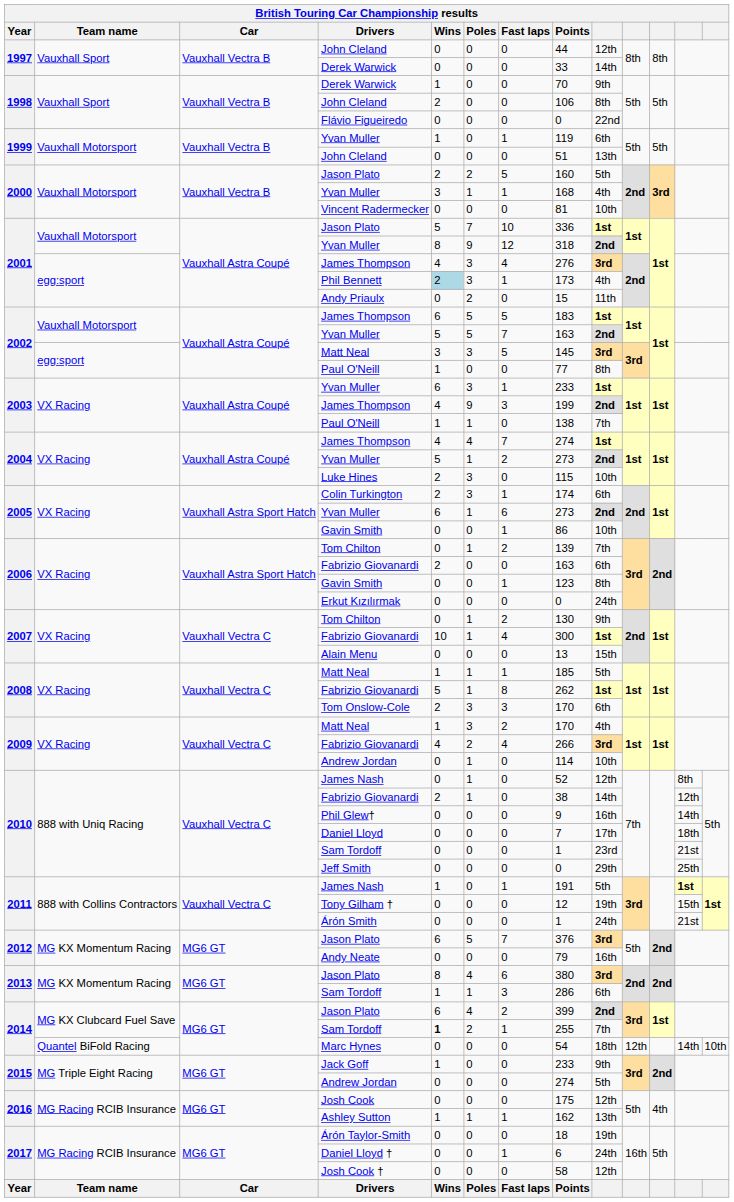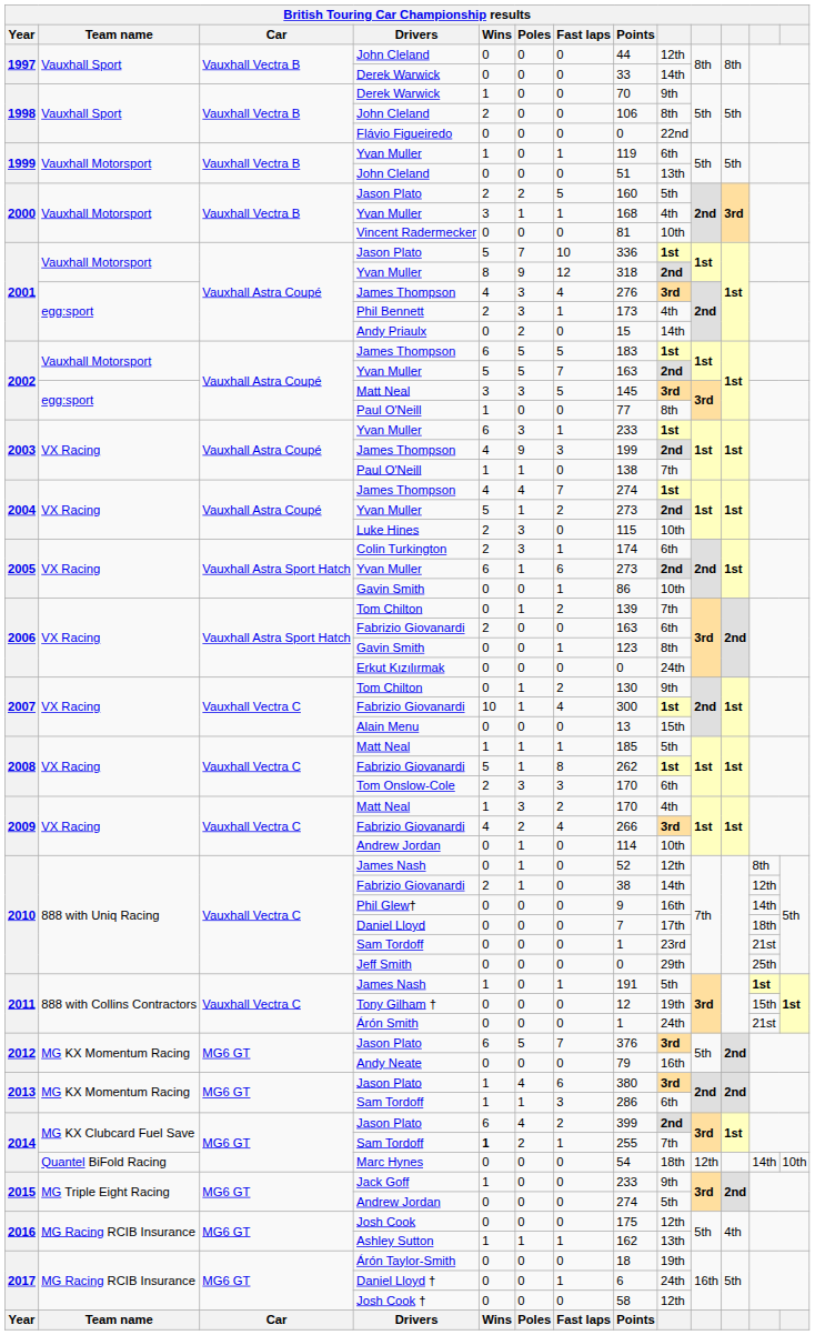 <table class="wikitable" style="font-size:95%;">
 <tr>
 <th colspan=13><a href='#'>British Touring Car Championship</a> results</th>
 </tr>
 <tr>
 <th>Year</th>
 <th>Team name</th>
 <th>Car</th>
 <th>Drivers</th>
 <th>Wins</th>
 <th>Poles</th>
 <th>Fast laps</th>
 <th>Points</th>
 <th></th>
 <th></th>
 <th></th>
 <th></th>
 <th></th>
 </tr>
 <tr>
 <th rowspan=2><a href='#'>1997</a></th>
 <td rowspan=2><a href='#'>Vauxhall Sport</a></td>
 <td rowspan=2><a href='#'>Vauxhall Vectra B</a></td>
 <td> <a href='#'>John Cleland</a></td>
 <td>0</td>
 <td>0</td>
 <td>0</td>
 <td>44</td>
 <td>12th</td>
 <td rowspan=2>8th</td>
 <td rowspan=2>8th</td>
 <td rowspan=2 colspan=2 align=center></td>
 </tr>
 <tr>
 <td> <a href='#'>Derek Warwick</a></td>
 <td>0</td>
 <td>0</td>
 <td>0</td>
 <td>33</td>
 <td>14th</td>
 </tr>
 <tr>
 <th rowspan=3><a href='#'>1998</a></th>
 <td rowspan=3><a href='#'>Vauxhall Sport</a></td>
 <td rowspan=3><a href='#'>Vauxhall Vectra B</a></td>
 <td> <a href='#'>Derek Warwick</a></td>
 <td>1</td>
 <td>0</td>
 <td>0</td>
 <td>70</td>
 <td>9th</td>
 <td rowspan=3>5th</td>
 <td rowspan=3>5th</td>
 <td rowspan=3 colspan=2 align=center></td>
 </tr>
 <tr>
 <td> <a href='#'>John Cleland</a></td>
 <td>2</td>
 <td>0</td>
 <td>0</td>
 <td>106</td>
 <td>8th</td>
 </tr>
 <tr>
 <td> <a href='#'>Flávio Figueiredo</a></td>
 <td>0</td>
 <td>0</td>
 <td>0</td>
 <td>0</td>
 <td>22nd</td>
 </tr>
 <tr>
 <th rowspan=2><a href='#'>1999</a></th>
 <td rowspan=2><a href='#'>Vauxhall Motorsport</a></td>
 <td rowspan=2><a href='#'>Vauxhall Vectra B</a></td>
 <td> <a href='#'>Yvan Muller</a></td>
 <td>1</td>
 <td>0</td>
 <td>1</td>
 <td>119</td>
 <td>6th</td>
 <td rowspan=2>5th</td>
 <td rowspan=2>5th</td>
 <td rowspan=2 colspan=2 align=center></td>
 </tr>
 <tr>
 <td> <a href='#'>John Cleland</a></td>
 <td>0</td>
 <td>0</td>
 <td>0</td>
 <td>51</td>
 <td>13th</td>
 </tr>
 <tr>
 <th rowspan=3><a href='#'>2000</a></th>
 <td rowspan=3><a href='#'>Vauxhall Motorsport</a></td>
 <td rowspan=3><a href='#'>Vauxhall Vectra B</a></td>
 <td> <a href='#'>Jason Plato</a></td>
 <td>2</td>
 <td>2</td>
 <td>5</td>
 <td>160</td>
 <td>5th</td>
 <td rowspan=3 style="background:#DFDFDF;"><strong>2nd</strong></td>
 <td rowspan=3 style="background:#FFDF9F;"><strong>3rd</strong></td>
 <td rowspan=3 colspan=2 align=center></td>
 </tr>
 <tr>
 <td> <a href='#'>Yvan Muller</a></td>
 <td>3</td>
 <td>1</td>
 <td>1</td>
 <td>168</td>
 <td>4th</td>
 </tr>
 <tr>
 <td> <a href='#'>Vincent Radermecker</a></td>
 <td>0</td>
 <td>0</td>
 <td>0</td>
 <td>81</td>
 <td>10th</td>
 </tr>
 <tr>
 <th rowspan=5><a href='#'>2001</a></th>
 <td rowspan=2><a href='#'>Vauxhall Motorsport</a></td>
 <td rowspan=5><a href='#'>Vauxhall Astra Coupé</a></td>
 <td> <a href='#'>Jason Plato</a></td>
 <td>5</td>
 <td>7</td>
 <td>10</td>
 <td>336</td>
 <td style="background:#FFFFBF;"><strong>1st</strong></td>
 <td rowspan=2 style="background:#FFFFBF;"><strong>1st</strong></td>
 <td rowspan=5 style="background:#FFFFBF;"><strong>1st</strong></td>
 <td rowspan=2 colspan=2 align=center></td>
 </tr>
 <tr>
 <td> <a href='#'>Yvan Muller</a></td>
 <td>8</td>
 <td>9</td>
 <td>12</td>
 <td>318</td>
 <td style="background:#DFDFDF;"><strong>2nd</strong></td>
 </tr>
 <tr>
 <td rowspan=3><a href='#'>egg:sport</a></td>
 <td> <a href='#'>James Thompson</a></td>
 <td>4</td>
 <td>3</td>
 <td>4</td>
 <td>276</td>
 <td style="background:#FFDF9F;"><strong>3rd</strong></td>
 <td rowspan=3 style="background:#DFDFDF;"><strong>2nd</strong></td>
 <td rowspan=3 colspan=2 align=center></td>
 </tr>
 <tr>
 <td> <a href='#'>Phil Bennett</a></td>
-<td style="background: lightblue;">2</td>
+<td>2</td>
 <td>3</td>
 <td>1</td>
 <td>173</td>
 <td>4th</td>
 </tr>
 <tr>
 <td> <a href='#'>Andy Priaulx</a></td>
 <td>0</td>
 <td>2</td>
 <td>0</td>
 <td>15</td>
-<td>11th</td>
+<td>14th</td>
 </tr>
 <tr>
 <th rowspan=4><a href='#'>2002</a></th>
 <td rowspan=2><a href='#'>Vauxhall Motorsport</a></td>
 <td rowspan=4><a href='#'>Vauxhall Astra Coupé</a></td>
 <td> <a href='#'>James Thompson</a></td>
 <td>6</td>
 <td>5</td>
 <td>5</td>
 <td>183</td>
 <td style="background:#FFFFBF;"><strong>1st</strong></td>
 <td rowspan=2 style="background:#FFFFBF;"><strong>1st</strong></td>
 <td rowspan=4 style="background:#FFFFBF;"><strong>1st</strong></td>
 <td rowspan=2 colspan=2 align=center></td>
 </tr>
 <tr>
 <td> <a href='#'>Yvan Muller</a></td>
 <td>5</td>
 <td>5</td>
 <td>7</td>
 <td>163</td>
 <td style="background:#DFDFDF;"><strong>2nd</strong></td>
 </tr>
 <tr>
 <td rowspan=2><a href='#'>egg:sport</a></td>
 <td> <a href='#'>Matt Neal</a></td>
 <td>3</td>
 <td>3</td>
 <td>5</td>
 <td>145</td>
 <td style="background:#FFDF9F;"><strong>3rd</strong></td>
 <td rowspan=2 style="background:#FFDF9F;"><strong>3rd</strong></td>
 <td rowspan=2 colspan=2 align=center></td>
 </tr>
 <tr>
 <td> <a href='#'>Paul O'Neill</a></td>
 <td>1</td>
 <td>0</td>
 <td>0</td>
 <td>77</td>
 <td>8th</td>
 </tr>
 <tr>
 <th rowspan=3><a href='#'>2003</a></th>
 <td rowspan=3><a href='#'>VX Racing</a></td>
 <td rowspan=3><a href='#'>Vauxhall Astra Coupé</a></td>
 <td> <a href='#'>Yvan Muller</a></td>
 <td>6</td>
 <td>3</td>
 <td>1</td>
 <td>233</td>
 <td style="background:#FFFFBF;"><strong>1st</strong></td>
 <td rowspan=3 style="background:#FFFFBF;"><strong>1st</strong></td>
 <td rowspan=3 style="background:#FFFFBF;"><strong>1st</strong></td>
 <td rowspan=3 colspan=2 align=center></td>
 </tr>
 <tr>
 <td> <a href='#'>James Thompson</a></td>
 <td>4</td>
 <td>9</td>
 <td>3</td>
 <td>199</td>
 <td style="background:#DFDFDF;"><strong>2nd</strong></td>
 </tr>
 <tr>
 <td> <a href='#'>Paul O'Neill</a></td>
 <td>1</td>
 <td>1</td>
 <td>0</td>
 <td>138</td>
 <td>7th</td>
 </tr>
 <tr>
 <th rowspan=3><a href='#'>2004</a></th>
 <td rowspan=3><a href='#'>VX Racing</a></td>
 <td rowspan=3><a href='#'>Vauxhall Astra Coupé</a></td>
 <td> <a href='#'>James Thompson</a></td>
 <td>4</td>
 <td>4</td>
 <td>7</td>
 <td>274</td>
 <td style="background:#FFFFBF;"><strong>1st</strong></td>
 <td rowspan=3 style="background:#FFFFBF;"><strong>1st</strong></td>
 <td rowspan=3 style="background:#FFFFBF;"><strong>1st</strong></td>
 <td rowspan=3 colspan=2 align=center></td>
 </tr>
 <tr>
 <td> <a href='#'>Yvan Muller</a></td>
 <td>5</td>
 <td>1</td>
 <td>2</td>
 <td>273</td>
 <td style="background:#DFDFDF;"><strong>2nd</strong></td>
 </tr>
 <tr>
 <td> <a href='#'>Luke Hines</a></td>
 <td>2</td>
 <td>3</td>
 <td>0</td>
 <td>115</td>
 <td>10th</td>
 </tr>
 <tr>
 <th rowspan=3><a href='#'>2005</a></th>
 <td rowspan=3><a href='#'>VX Racing</a></td>
 <td rowspan=3><a href='#'>Vauxhall Astra Sport Hatch</a></td>
 <td> <a href='#'>Colin Turkington</a></td>
 <td>2</td>
 <td>3</td>
 <td>1</td>
 <td>174</td>
 <td>6th</td>
 <td rowspan=3 style="background:#DFDFDF;"><strong>2nd</strong></td>
 <td rowspan=3 style="background:#FFFFBF;"><strong>1st</strong></td>
 <td rowspan=3 colspan=2 align=center></td>
 </tr>
 <tr>
 <td> <a href='#'>Yvan Muller</a></td>
 <td>6</td>
 <td>1</td>
 <td>6</td>
 <td>273</td>
 <td style="background:#DFDFDF;"><strong>2nd</strong></td>
 </tr>
 <tr>
 <td> <a href='#'>Gavin Smith</a></td>
 <td>0</td>
 <td>0</td>
 <td>1</td>
 <td>86</td>
 <td>10th</td>
 </tr>
 <tr>
 <th rowspan=4><a href='#'>2006</a></th>
 <td rowspan=4><a href='#'>VX Racing</a></td>
 <td rowspan=4><a href='#'>Vauxhall Astra Sport Hatch</a></td>
 <td> <a href='#'>Tom Chilton</a></td>
 <td>0</td>
 <td>1</td>
 <td>2</td>
 <td>139</td>
 <td>7th</td>
 <td rowspan=4 style="background:#FFDF9F;"><strong>3rd</strong></td>
 <td rowspan=4 style="background:#DFDFDF;"><strong>2nd</strong></td>
 <td rowspan=4 colspan=2 align=center></td>
 </tr>
 <tr>
 <td> <a href='#'>Fabrizio Giovanardi</a></td>
 <td>2</td>
 <td>0</td>
 <td>0</td>
 <td>163</td>
 <td>6th</td>
 </tr>
 <tr>
 <td> <a href='#'>Gavin Smith</a></td>
 <td>0</td>
 <td>0</td>
 <td>1</td>
 <td>123</td>
 <td>8th</td>
 </tr>
 <tr>
 <td> <a href='#'>Erkut Kızılırmak</a></td>
 <td>0</td>
 <td>0</td>
 <td>0</td>
 <td>0</td>
 <td>24th</td>
 </tr>
 <tr>
 <th rowspan=3><a href='#'>2007</a></th>
 <td rowspan=3><a href='#'>VX Racing</a></td>
 <td rowspan=3><a href='#'>Vauxhall Vectra C</a></td>
 <td> <a href='#'>Tom Chilton</a></td>
 <td>0</td>
 <td>1</td>
 <td>2</td>
 <td>130</td>
 <td>9th</td>
 <td rowspan=3 style="background:#DFDFDF;"><strong>2nd</strong></td>
 <td rowspan=3 style="background:#FFFFBF;"><strong>1st</strong></td>
 <td rowspan=3 colspan=2 align=center></td>
 </tr>
 <tr>
 <td> <a href='#'>Fabrizio Giovanardi</a></td>
 <td>10</td>
 <td>1</td>
 <td>4</td>
 <td>300</td>
 <td style="background:#FFFFBF;"><strong>1st</strong></td>
 </tr>
 <tr>
 <td> <a href='#'>Alain Menu</a></td>
 <td>0</td>
 <td>0</td>
 <td>0</td>
 <td>13</td>
 <td>15th</td>
 </tr>
 <tr>
 <th rowspan=3><a href='#'>2008</a></th>
 <td rowspan=3><a href='#'>VX Racing</a></td>
 <td rowspan=3><a href='#'>Vauxhall Vectra C</a></td>
 <td> <a href='#'>Matt Neal</a></td>
 <td>1</td>
 <td>1</td>
 <td>1</td>
 <td>185</td>
 <td>5th</td>
 <td rowspan=3 style="background:#FFFFBF;"><strong>1st</strong></td>
 <td rowspan=3 style="background:#FFFFBF;"><strong>1st</strong></td>
 <td rowspan=3 colspan=2 align=center></td>
 </tr>
 <tr>
 <td> <a href='#'>Fabrizio Giovanardi</a></td>
 <td>5</td>
 <td>1</td>
 <td>8</td>
 <td>262</td>
 <td style="background:#FFFFBF;"><strong>1st</strong></td>
 </tr>
 <tr>
 <td> <a href='#'>Tom Onslow-Cole</a></td>
 <td>2</td>
 <td>3</td>
 <td>3</td>
 <td>170</td>
 <td>6th</td>
 </tr>
 <tr>
 <th rowspan=3><a href='#'>2009</a></th>
 <td rowspan=3><a href='#'>VX Racing</a></td>
 <td rowspan=3><a href='#'>Vauxhall Vectra C</a></td>
 <td> <a href='#'>Matt Neal</a></td>
 <td>1</td>
 <td>3</td>
 <td>2</td>
 <td>170</td>
 <td>4th</td>
 <td rowspan=3 style="background:#FFFFBF;"><strong>1st</strong></td>
 <td rowspan=3 style="background:#FFFFBF;"><strong>1st</strong></td>
 <td rowspan=3 colspan=2 align=center></td>
 </tr>
 <tr>
 <td> <a href='#'>Fabrizio Giovanardi</a></td>
 <td>4</td>
 <td>2</td>
 <td>4</td>
 <td>266</td>
 <td style="background:#FFDF9F;"><strong>3rd</strong></td>
 </tr>
 <tr>
 <td> <a href='#'>Andrew Jordan</a></td>
 <td>0</td>
 <td>1</td>
 <td>0</td>
 <td>114</td>
 <td>10th</td>
 </tr>
 <tr>
 <th rowspan=6><a href='#'>2010</a></th>
 <td rowspan=6>888 with Uniq Racing</td>
 <td rowspan=6><a href='#'>Vauxhall Vectra C</a></td>
 <td> <a href='#'>James Nash</a></td>
 <td>0</td>
 <td>1</td>
 <td>0</td>
 <td>52</td>
 <td>12th</td>
 <td rowspan=6>7th</td>
 <td rowspan=6></td>
 <td>8th</td>
 <td rowspan=6>5th</td>
 </tr>
 <tr>
 <td> <a href='#'>Fabrizio Giovanardi</a></td>
 <td>2</td>
 <td>1</td>
 <td>0</td>
 <td>38</td>
 <td>14th</td>
 <td>12th</td>
 </tr>
 <tr>
 <td> <a href='#'>Phil Glew</a>†</td>
 <td>0</td>
 <td>0</td>
 <td>0</td>
 <td>9</td>
 <td>16th</td>
 <td>14th</td>
 </tr>
 <tr>
 <td> <a href='#'>Daniel Lloyd</a></td>
 <td>0</td>
 <td>0</td>
 <td>0</td>
 <td>7</td>
 <td>17th</td>
 <td>18th</td>
 </tr>
 <tr>
 <td> <a href='#'>Sam Tordoff</a></td>
 <td>0</td>
 <td>0</td>
 <td>0</td>
 <td>1</td>
 <td>23rd</td>
 <td>21st</td>
 </tr>
 <tr>
 <td> <a href='#'>Jeff Smith</a></td>
 <td>0</td>
 <td>0</td>
 <td>0</td>
 <td>0</td>
 <td>29th</td>
 <td>25th</td>
 </tr>
 <tr>
 <th rowspan=3><a href='#'>2011</a></th>
 <td rowspan=3>888 with Collins Contractors</td>
 <td rowspan=3><a href='#'>Vauxhall Vectra C</a></td>
 <td> <a href='#'>James Nash</a></td>
 <td>1</td>
 <td>0</td>
 <td>1</td>
 <td>191</td>
 <td>5th</td>
 <td rowspan=3 style="background:#FFDF9F;"><strong>3rd</strong></td>
 <td rowspan=3></td>
 <td style="background:#FFFFBF;"><strong>1st</strong></td>
 <td rowspan=3 style="background:#FFFFBF;"><strong>1st</strong></td>
 </tr>
 <tr>
 <td> <a href='#'>Tony Gilham</a> †</td>
 <td>0</td>
 <td>0</td>
 <td>0</td>
 <td>12</td>
 <td>19th</td>
 <td>15th</td>
 </tr>
 <tr>
 <td> <a href='#'>Árón Smith</a></td>
 <td>0</td>
 <td>0</td>
 <td>0</td>
 <td>1</td>
 <td>24th</td>
 <td>21st</td>
 </tr>
 <tr>
 <th rowspan=2><a href='#'>2012</a></th>
 <td rowspan=2><a href='#'>MG</a> KX Momentum Racing</td>
 <td rowspan=2><a href='#'>MG6 GT</a></td>
 <td> <a href='#'>Jason Plato</a></td>
 <td>6</td>
 <td>5</td>
 <td>7</td>
 <td>376</td>
 <td style="background:#FFDF9F;"><strong>3rd</strong></td>
 <td rowspan=2>5th</td>
 <td rowspan=2 style="background:#DFDFDF;"><strong>2nd</strong></td>
 <td rowspan=2 colspan=2 align=center></td>
 </tr>
 <tr>
 <td> <a href='#'>Andy Neate</a></td>
 <td>0</td>
 <td>0</td>
 <td>0</td>
 <td>79</td>
 <td>16th</td>
 </tr>
 <tr>
 <th rowspan=2><a href='#'>2013</a></th>
 <td rowspan=2><a href='#'>MG</a> KX Momentum Racing</td>
 <td rowspan=2><a href='#'>MG6 GT</a></td>
 <td> <a href='#'>Jason Plato</a></td>
-<td>8</td>
+<td>1</td>
 <td>4</td>
 <td>6</td>
 <td>380</td>
 <td style="background:#FFDF9F;"><strong>3rd</strong></td>
 <td rowspan=2 style="background:#DFDFDF;"><strong>2nd</strong></td>
 <td rowspan=2 style="background:#DFDFDF;"><strong>2nd</strong></td>
 <td rowspan=2 colspan=2 align=center></td>
 </tr>
 <tr>
 <td> <a href='#'>Sam Tordoff</a></td>
 <td>1</td>
 <td>1</td>
 <td>3</td>
 <td>286</td>
 <td>6th</td>
 </tr>
 <tr>
 <th rowspan=3><a href='#'>2014</a></th>
 <td rowspan=2><a href='#'>MG</a> KX Clubcard Fuel Save</td>
 <td rowspan=3><a href='#'>MG6 GT</a></td>
 <td> <a href='#'>Jason Plato</a></td>
 <td>6</td>
 <td>4</td>
 <td>2</td>
 <td>399</td>
 <td style="background:#DFDFDF;"><strong>2nd</strong></td>
 <td rowspan=2 style="background:#FFDF9F;"><strong>3rd</strong></td>
 <td rowspan=2 style="background:#FFFFBF;"><strong>1st</strong></td>
 <td rowspan=2 colspan=2 align=center></td>
 </tr>
 <tr>
 <td> <a href='#'>Sam Tordoff</a></td>
 <td><strong>1</strong></td>
 <td>2</td>
 <td>1</td>
 <td>255</td>
 <td>7th</td>
 </tr>
 <tr>
 <td><a href='#'>Quantel</a> BiFold Racing</td>
 <td> <a href='#'>Marc Hynes</a></td>
 <td>0</td>
 <td>0</td>
 <td>0</td>
 <td>54</td>
 <td>18th</td>
 <td>12th</td>
 <td></td>
 <td>14th</td>
 <td>10th</td>
 </tr>
 <tr>
 <th rowspan=2><a href='#'>2015</a></th>
 <td rowspan=2><a href='#'>MG</a> Triple Eight Racing</td>
 <td rowspan=2><a href='#'>MG6 GT</a></td>
 <td> <a href='#'>Jack Goff</a></td>
 <td>1</td>
 <td>0</td>
 <td>0</td>
 <td>233</td>
 <td>9th</td>
 <td rowspan=2 style="background:#FFDF9F;"><strong>3rd</strong></td>
 <td rowspan=2 style="background:#DFDFDF;"><strong>2nd</strong></td>
 <td rowspan=2 colspan=2 align=center></td>
 </tr>
 <tr>
 <td> <a href='#'>Andrew Jordan</a></td>
 <td>0</td>
 <td>0</td>
 <td>0</td>
 <td>274</td>
 <td>5th</td>
 </tr>
 <tr>
 <th rowspan=2><a href='#'>2016</a></th>
 <td rowspan=2><a href='#'>MG Racing</a> RCIB Insurance</td>
 <td rowspan=2><a href='#'>MG6 GT</a></td>
 <td> <a href='#'>Josh Cook</a></td>
 <td>0</td>
 <td>0</td>
 <td>0</td>
 <td>175</td>
 <td>12th</td>
 <td rowspan=2>5th</td>
 <td rowspan=2>4th</td>
 <td rowspan=2 colspan=2 align=center></td>
 </tr>
 <tr>
 <td> <a href='#'>Ashley Sutton</a></td>
 <td>1</td>
 <td>1</td>
 <td>1</td>
 <td>162</td>
 <td>13th</td>
 </tr>
 <tr>
 <th rowspan=3><a href='#'>2017</a></th>
 <td rowspan=3><a href='#'>MG Racing</a> RCIB Insurance</td>
 <td rowspan=3><a href='#'>MG6 GT</a></td>
 <td> <a href='#'>Árón Taylor-Smith</a></td>
 <td>0</td>
 <td>0</td>
 <td>0</td>
 <td>18</td>
 <td>19th</td>
 <td rowspan=3>16th</td>
 <td rowspan=3>5th</td>
 <td rowspan=3 colspan=2 align=center></td>
 </tr>
 <tr>
 <td> <a href='#'>Daniel Lloyd</a> †</td>
 <td>0</td>
 <td>0</td>
 <td>1</td>
 <td>6</td>
 <td>24th</td>
 </tr>
 <tr>
 <td> <a href='#'>Josh Cook</a> †</td>
 <td>0</td>
 <td>0</td>
 <td>0</td>
 <td>58</td>
 <td>12th</td>
 </tr>
 <tr>
 <th>Year</th>
 <th>Team name</th>
 <th>Car</th>
 <th>Drivers</th>
 <th>Wins</th>
 <th>Poles</th>
 <th>Fast laps</th>
 <th>Points</th>
 <th></th>
 <th></th>
 <th></th>
 <th></th>
 <th></th>
 </tr>
 </table>
